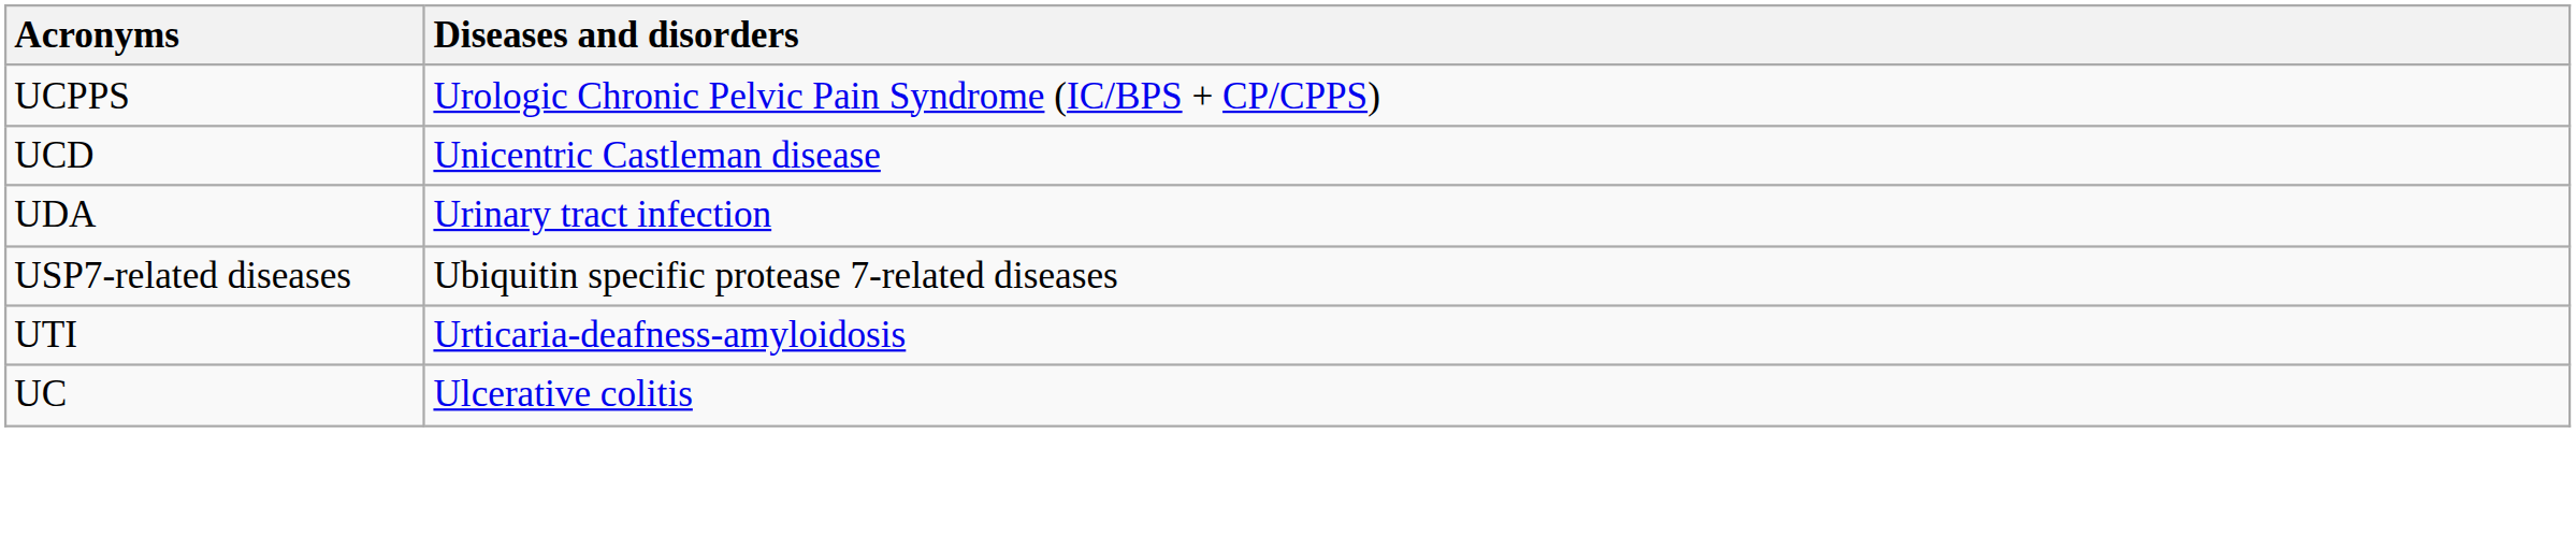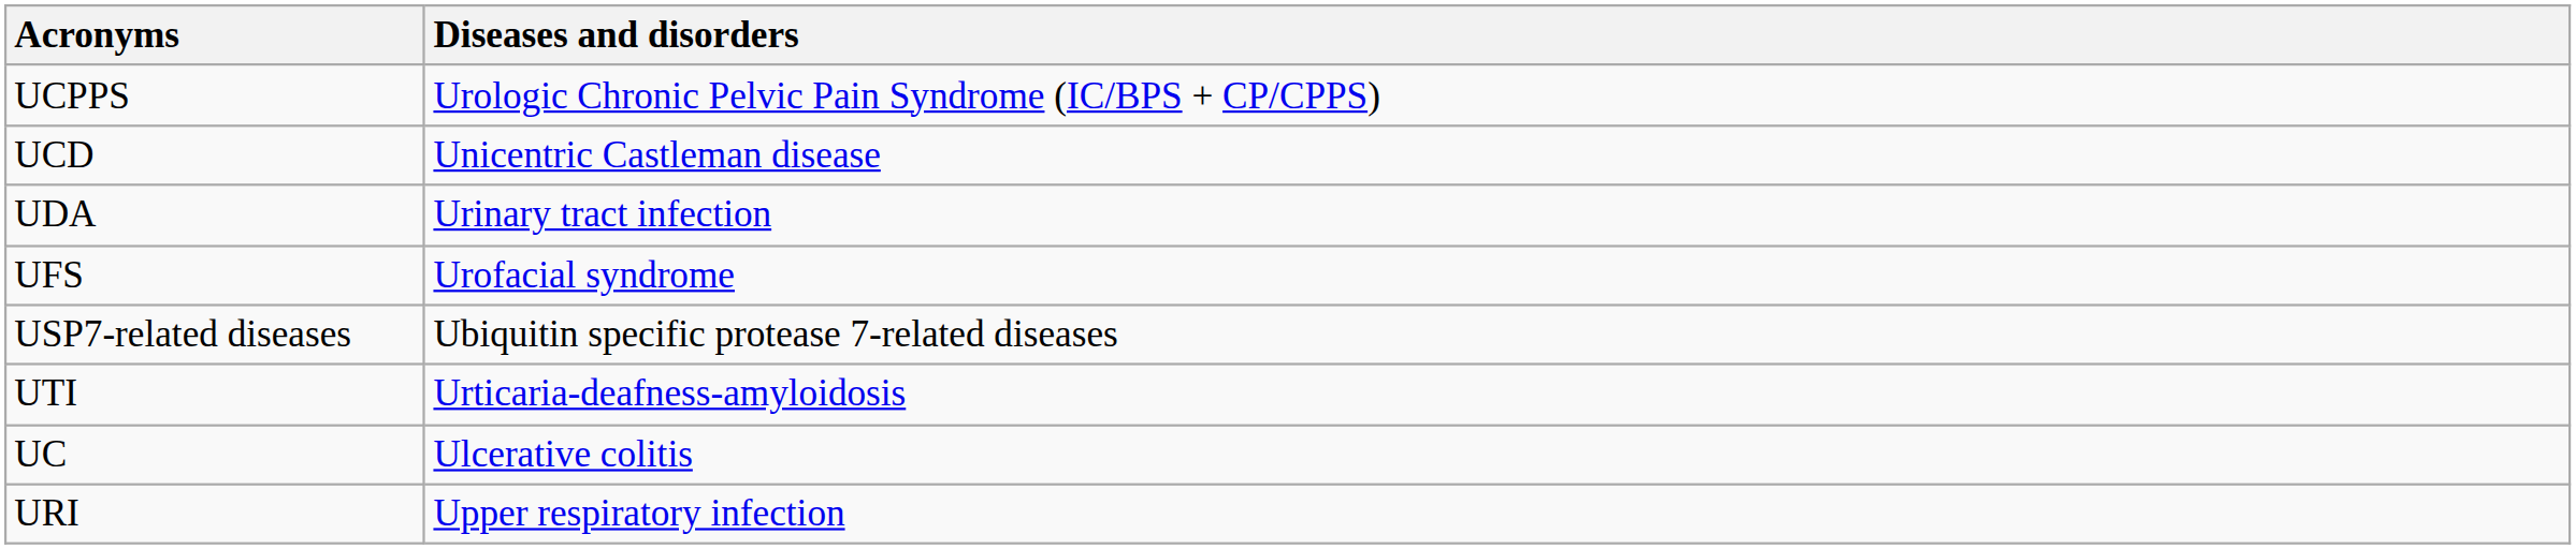 <table class="wikitable sortable">
 <tr>
 <th width=170px style=text-align:left>Acronyms</th>
 <th width=900px style=text-align:left>Diseases and disorders</th>
 </tr>
 <tr>
 <td>UCPPS</td>
 <td><a href='#'>Urologic Chronic Pelvic Pain Syndrome</a> (<a href='#'>IC/BPS</a> + <a href='#'>CP/CPPS</a>)</td>
 </tr>
 <tr>
 <td>UCD</td>
 <td><a href='#'>Unicentric Castleman disease</a></td>
 </tr>
 <tr>
 <td>UDA</td>
 <td><a href='#'>Urinary tract infection</a></td>
 </tr>
 <tr>
+<td>UFS</td>
+<td><a href='#'>Urofacial syndrome</a></td>
+</tr>
+<tr>
 <td>USP7-related diseases</td>
 <td>Ubiquitin specific protease 7-related diseases</td>
 </tr>
 <tr>
 <td>UTI</td>
 <td><a href='#'>Urticaria-deafness-amyloidosis</a></td>
 </tr>
 <tr>
 <td>UC</td>
 <td><a href='#'>Ulcerative colitis</a></td>
 </tr>
+<tr>
+<td>URI</td>
+<td><a href='#'>Upper respiratory infection</a></td>
+</tr>
 </table>
